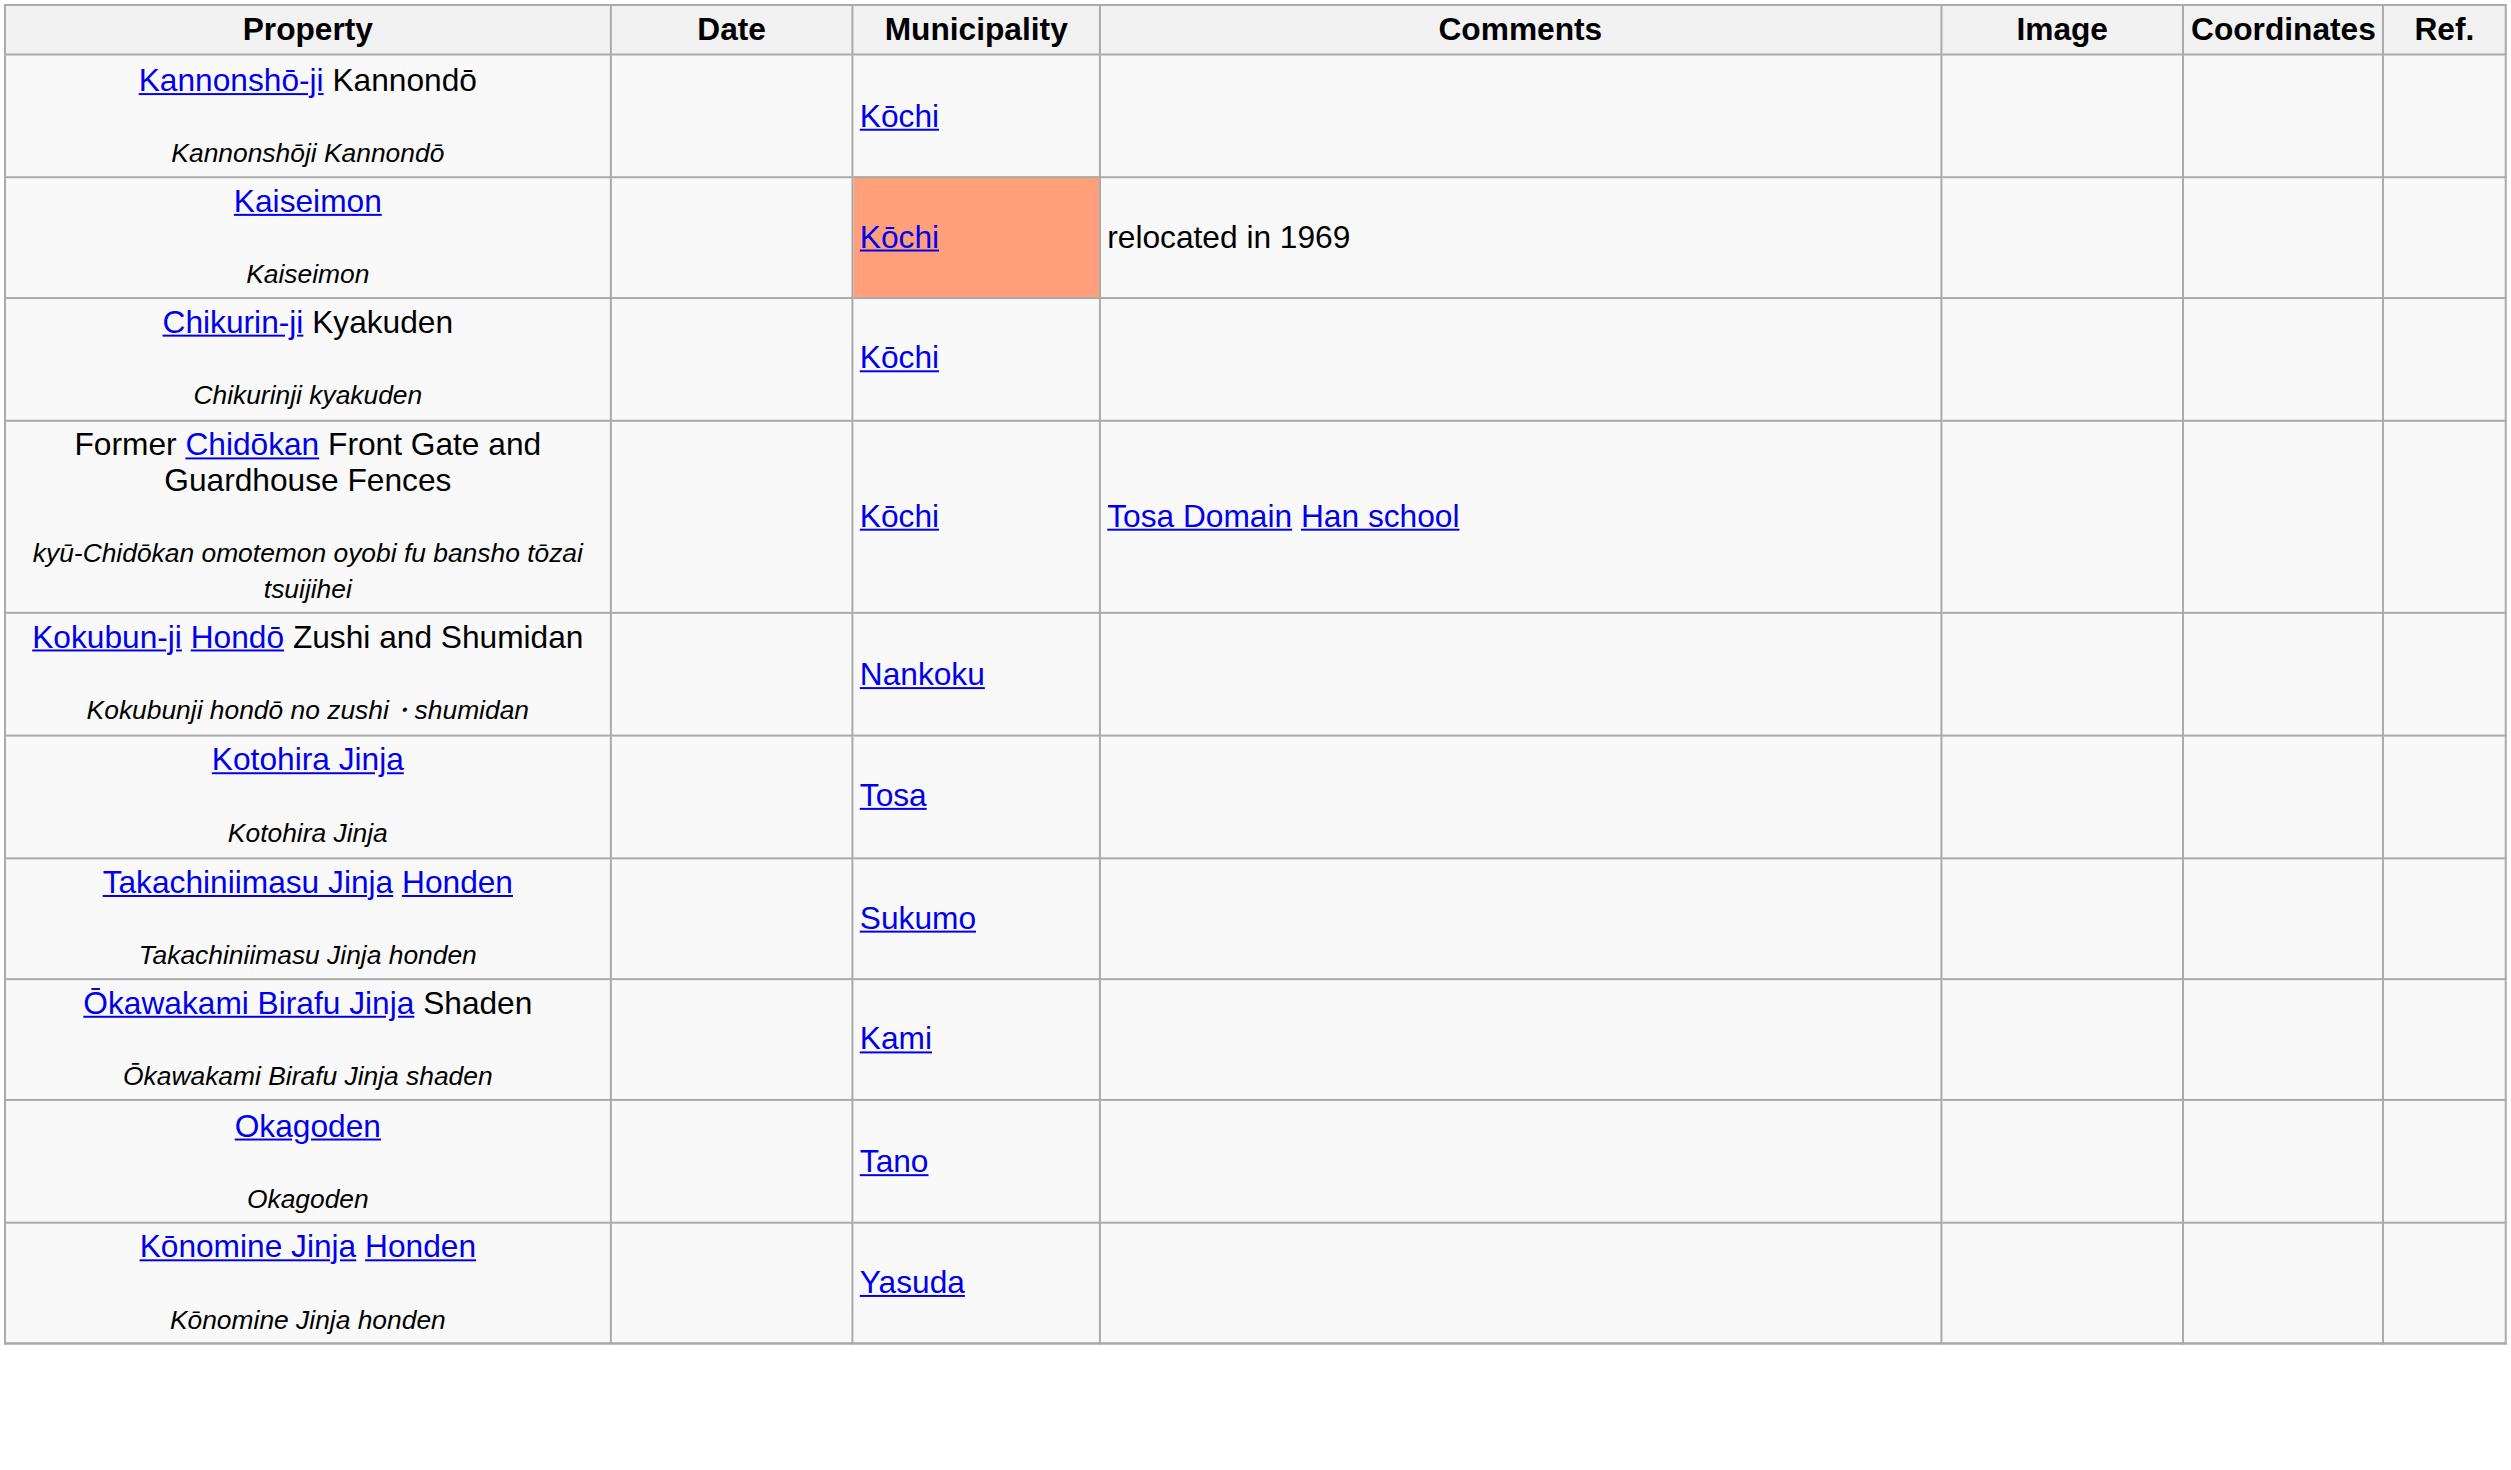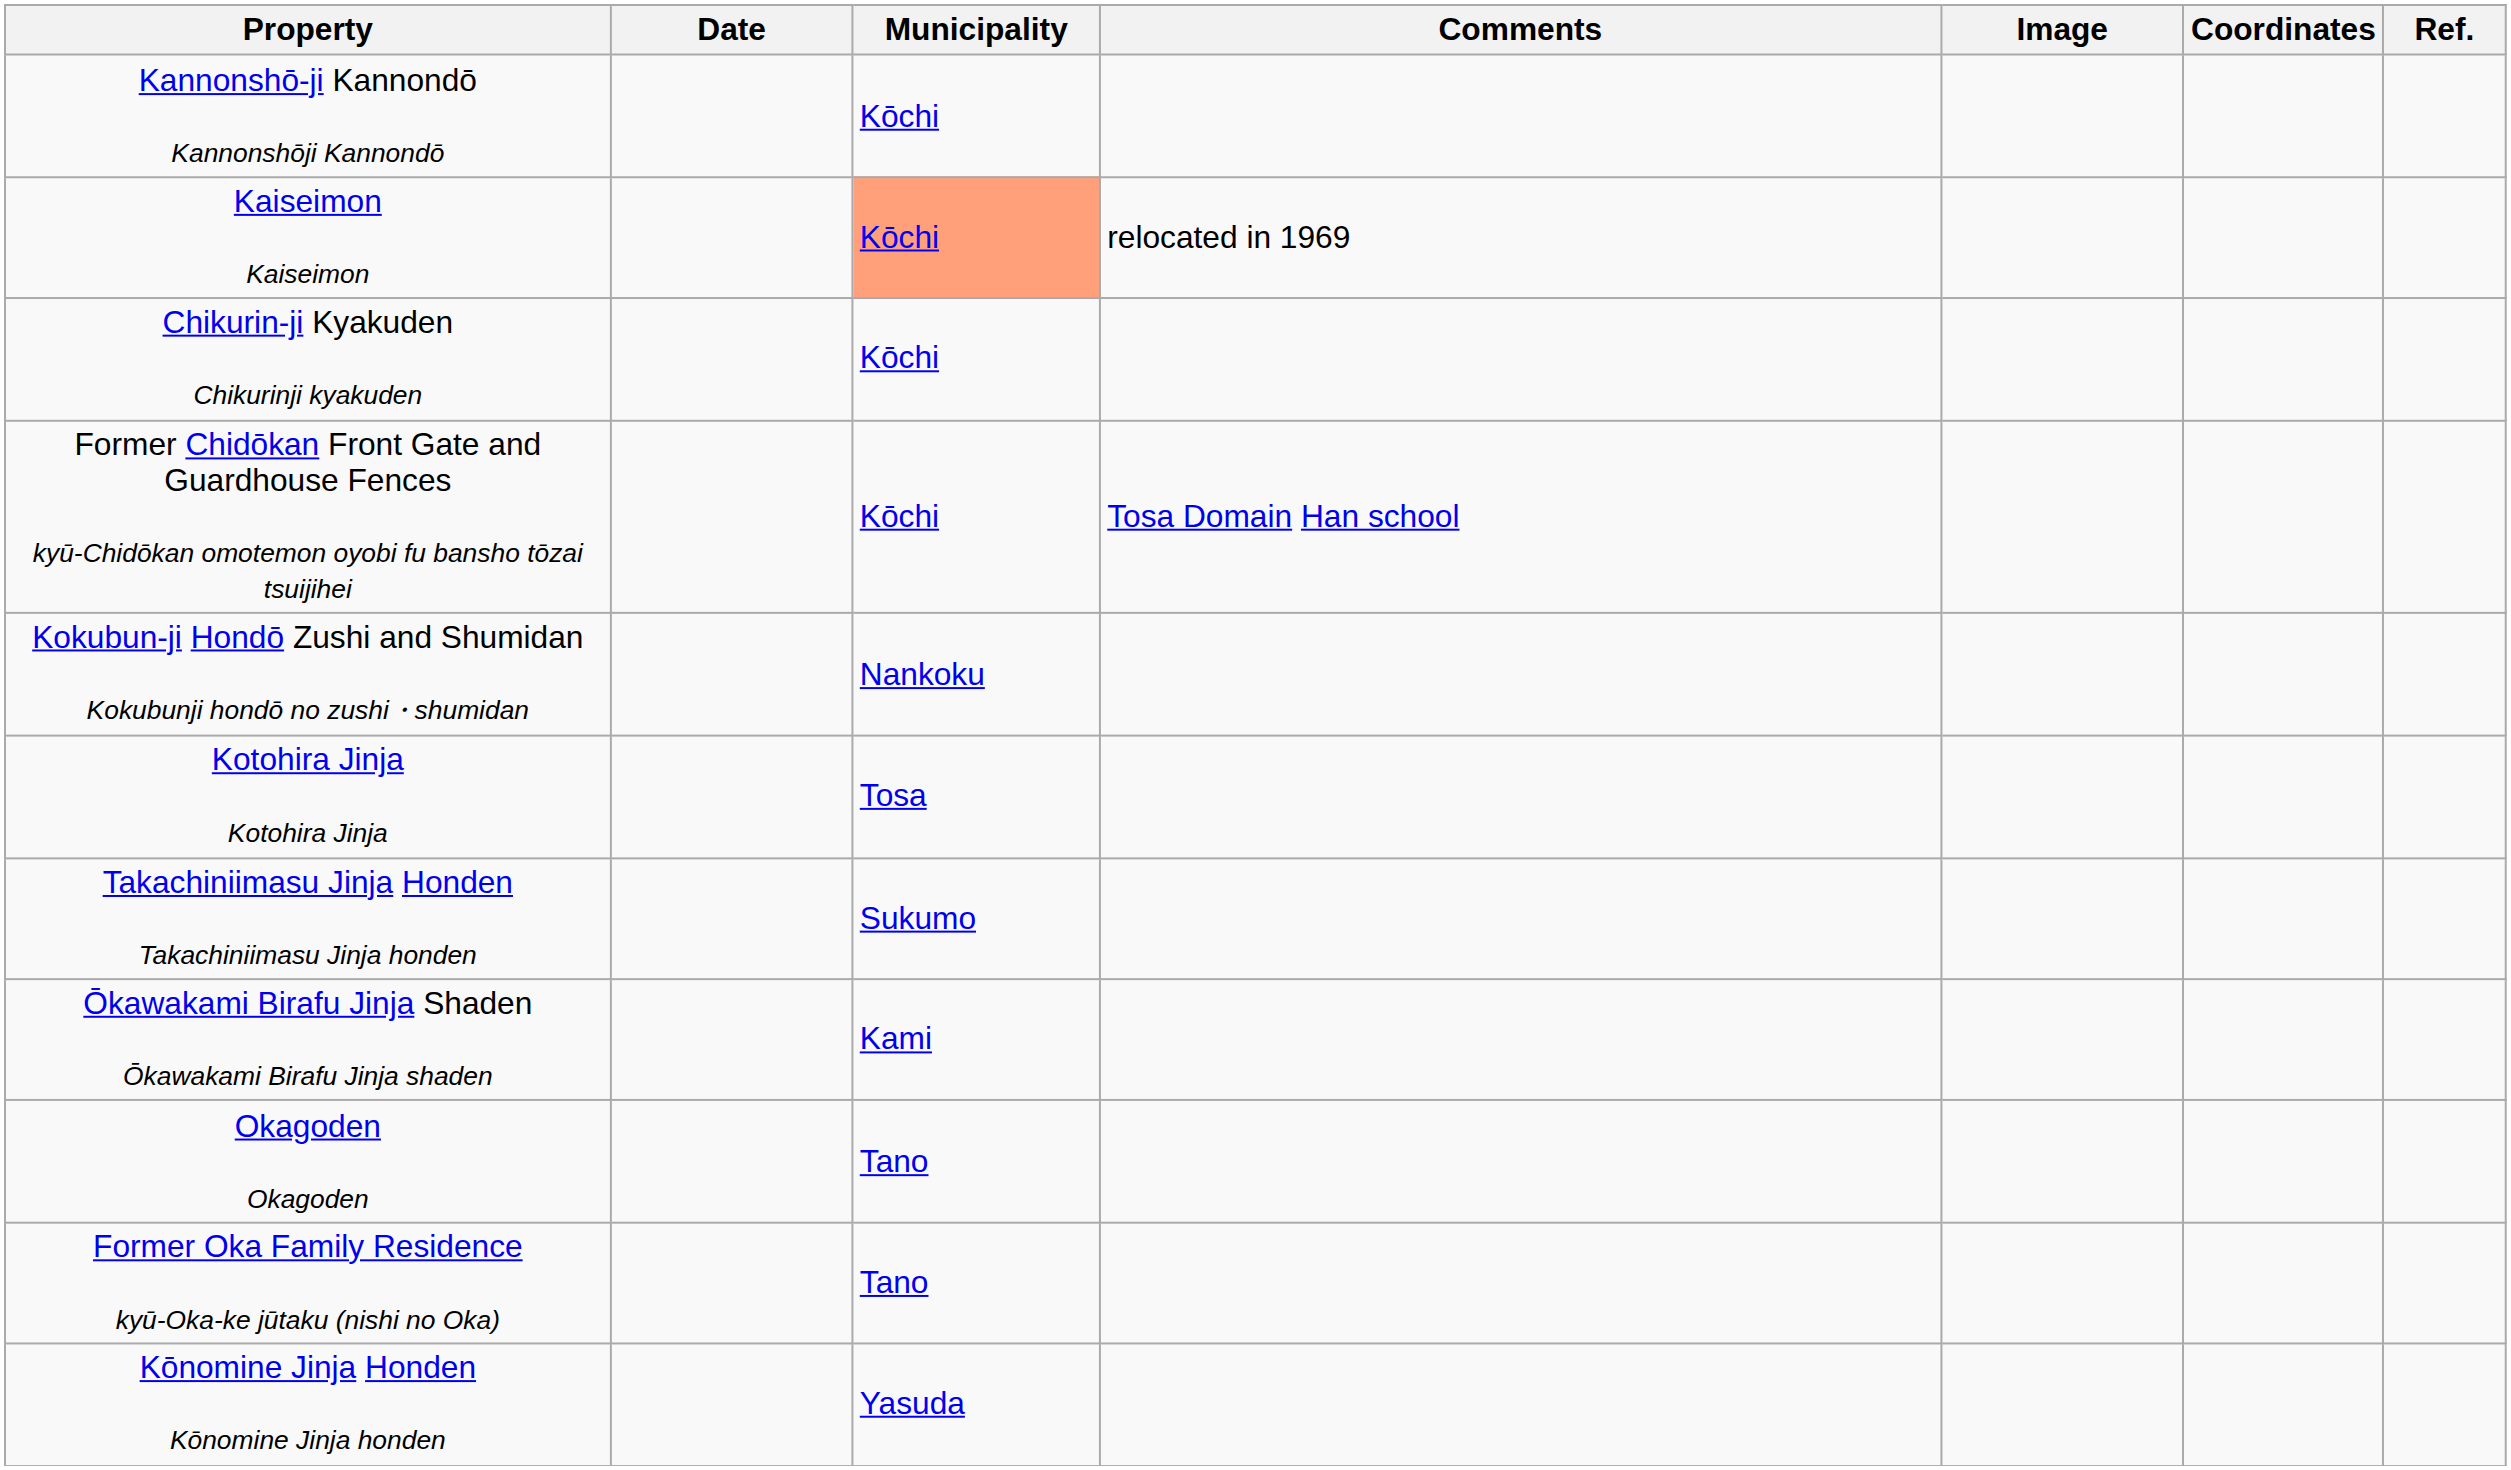 <table class="wikitable sortable"  style="width:100%;">
 <tr>
 <th width="25%" align="left">Property</th>
 <th width="10%" align="left" data-sort-type="number">Date</th>
 <th width="10%" align="left">Municipality</th>
 <th width="35%" align="left" class="unsortable">Comments</th>
 <th width="10%" align="left" class="unsortable">Image</th>
 <th width="5%" align="left" class="unsortable">Coordinates</th>
 <th width="5%" align="left" class="unsortable">Ref.</th>
 </tr>
 <tr>
 <td align="center"><a href='#'>Kannonshō-ji</a> Kannondō<br><br><small><em>Kannonshōji Kannondō</em></small></td>
 <td></td>
 <td><a href='#'>Kōchi</a></td>
 <td></td>
 <td></td>
 <td></td>
 <td></td>
 </tr>
 <tr>
 <td align="center"><a href='#'>Kaiseimon</a><br><br><small><em>Kaiseimon</em></small></td>
 <td></td>
 <td style="background: lightsalmon;"><a href='#'>Kōchi</a></td>
 <td>relocated in 1969</td>
 <td></td>
 <td></td>
 <td></td>
 </tr>
 <tr>
 <td align="center"><a href='#'>Chikurin-ji</a> Kyakuden<br><br><small><em>Chikurinji kyakuden</em></small></td>
 <td></td>
 <td><a href='#'>Kōchi</a></td>
 <td></td>
 <td></td>
 <td></td>
 <td></td>
 </tr>
 <tr>
 <td align="center">Former <a href='#'>Chidōkan</a> Front Gate and Guardhouse Fences<br><br><small><em>kyū-Chidōkan omotemon oyobi fu bansho tōzai tsuijihei</em></small></td>
 <td></td>
 <td><a href='#'>Kōchi</a></td>
 <td><a href='#'>Tosa Domain</a> <a href='#'>Han school</a></td>
 <td></td>
 <td></td>
 <td></td>
 </tr>
 <tr>
 <td align="center"><a href='#'>Kokubun-ji</a> <a href='#'>Hondō</a> Zushi and Shumidan<br><br><small><em>Kokubunji hondō no zushi・shumidan</em></small></td>
 <td></td>
 <td><a href='#'>Nankoku</a></td>
 <td></td>
 <td></td>
 <td></td>
 <td></td>
 </tr>
 <tr>
 <td align="center"><a href='#'>Kotohira Jinja</a><br><br><small><em>Kotohira Jinja</em></small></td>
 <td></td>
 <td><a href='#'>Tosa</a></td>
 <td></td>
 <td></td>
 <td></td>
 <td></td>
 </tr>
 <tr>
 <td align="center"><a href='#'>Takachiniimasu Jinja</a> <a href='#'>Honden</a><br><br><small><em>Takachiniimasu Jinja honden</em></small></td>
 <td></td>
 <td><a href='#'>Sukumo</a></td>
 <td></td>
 <td></td>
 <td></td>
 <td></td>
 </tr>
 <tr>
 <td align="center"><a href='#'>Ōkawakami Birafu Jinja</a> Shaden<br><br><small><em>Ōkawakami Birafu Jinja shaden</em></small></td>
 <td></td>
 <td><a href='#'>Kami</a></td>
 <td></td>
 <td></td>
 <td></td>
 <td></td>
 </tr>
 <tr>
 <td align="center"><a href='#'>Okagoden</a><br><br><small><em>Okagoden</em></small></td>
 <td></td>
 <td><a href='#'>Tano</a></td>
 <td></td>
 <td></td>
 <td></td>
 <td></td>
 </tr>
 <tr>
+<td align="center"><a href='#'>Former Oka Family Residence</a><br><br><small><em>kyū-Oka-ke jūtaku (nishi no Oka)</em></small></td>
+<td></td>
+<td><a href='#'>Tano</a></td>
+<td></td>
+<td></td>
+<td></td>
+<td></td>
+</tr>
+<tr>
 <td align="center"><a href='#'>Kōnomine Jinja</a> <a href='#'>Honden</a><br><br><small><em>Kōnomine Jinja honden</em></small></td>
 <td></td>
 <td><a href='#'>Yasuda</a></td>
 <td></td>
 <td></td>
 <td></td>
 <td></td>
 </tr>
 <tr>
 </tr>
 </table>
